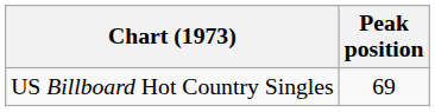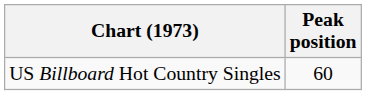 <table class="wikitable sortable">
 <tr>
 <th>Chart (1973)</th>
 <th width="45">Peak position</th>
 </tr>
 <tr>
 <td>US <em>Billboard</em> Hot Country Singles</td>
-<td align="center">69</td>
+<td align="center">60</td>
 </tr>
 </table>
